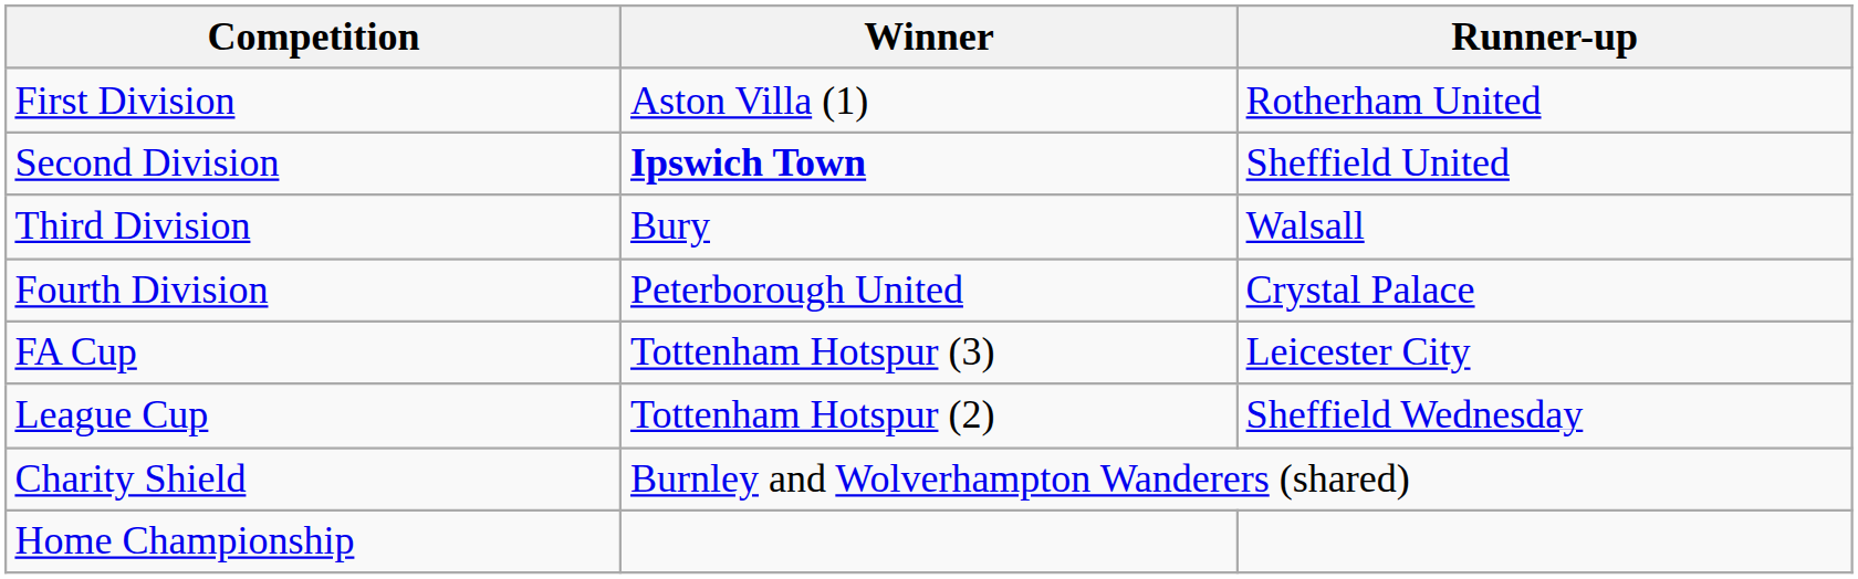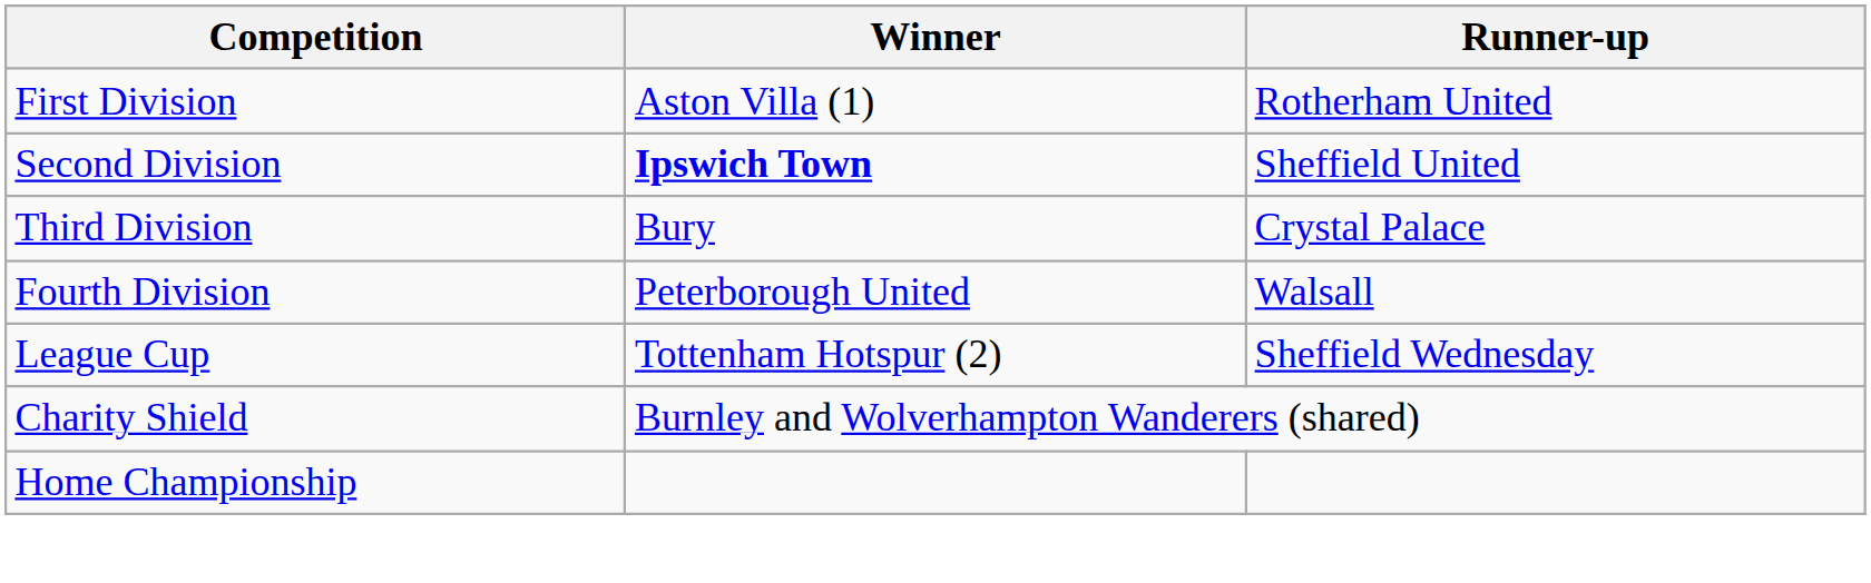 <table class="wikitable">
 <tr>
 <th style="width:15em">Competition</th>
 <th style="width:15em">Winner</th>
 <th style="width:15em">Runner-up</th>
 </tr>
 <tr>
 <td><a href='#'>First Division</a></td>
 <td><a href='#'>Aston Villa</a> (1)</td>
 <td><a href='#'>Rotherham United</a></td>
 </tr>
 <tr>
 <td><a href='#'>Second Division</a></td>
 <td><strong><a href='#'>Ipswich Town</a></strong></td>
 <td><a href='#'>Sheffield United</a></td>
 </tr>
 <tr>
 <td><a href='#'>Third Division</a></td>
 <td><a href='#'>Bury</a></td>
-<td><a href='#'>Walsall</a></td>
+<td><a href='#'>Crystal Palace</a></td>
 </tr>
 <tr>
 <td><a href='#'>Fourth Division</a></td>
 <td><a href='#'>Peterborough United</a></td>
-<td><a href='#'>Crystal Palace</a></td>
-</tr>
-<tr>
-<td><a href='#'>FA Cup</a></td>
-<td><a href='#'>Tottenham Hotspur</a> (3)</td>
-<td><a href='#'>Leicester City</a></td>
+<td><a href='#'>Walsall</a></td>
 </tr>
 <tr>
 <td><a href='#'>League Cup</a></td>
 <td><a href='#'>Tottenham Hotspur</a> (2)</td>
 <td><a href='#'>Sheffield Wednesday</a></td>
 </tr>
 <tr>
 <td><a href='#'>Charity Shield</a></td>
 <td colspan=2><a href='#'>Burnley</a> and <a href='#'>Wolverhampton Wanderers</a> (shared)</td>
 </tr>
 <tr>
 <td><a href='#'>Home Championship</a></td>
 <td></td>
 <td></td>
 </tr>
 </table>
